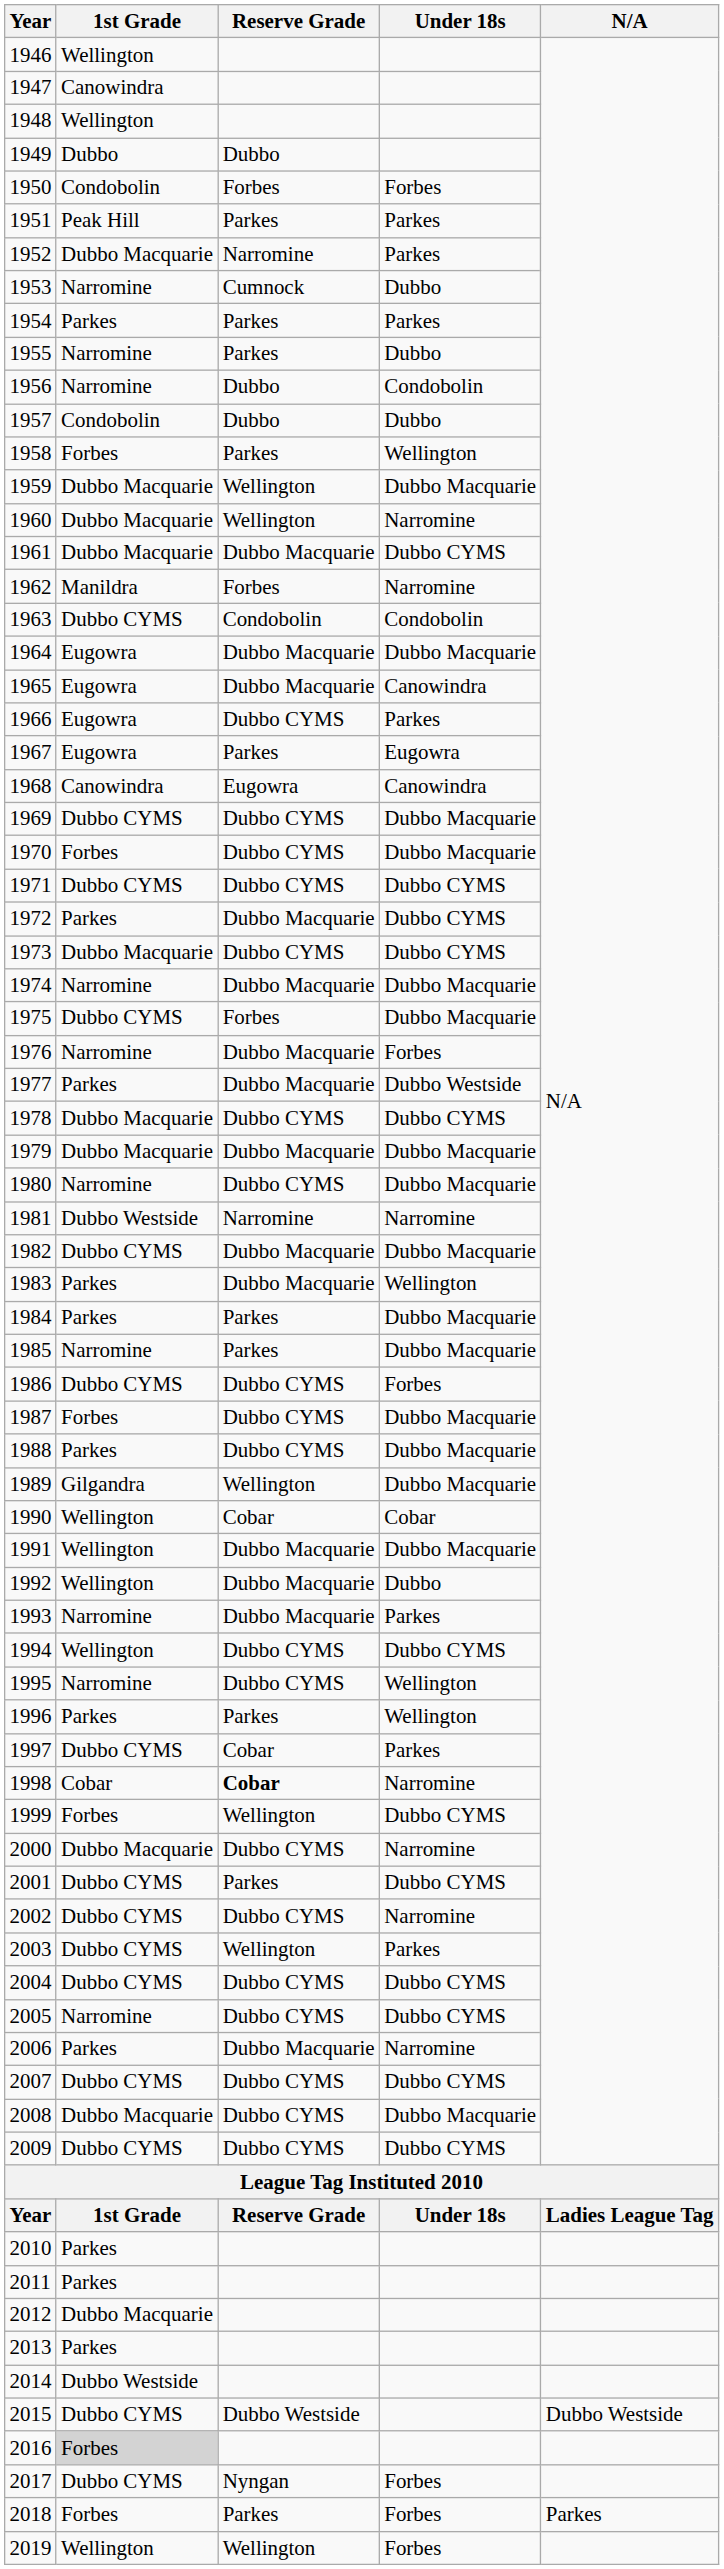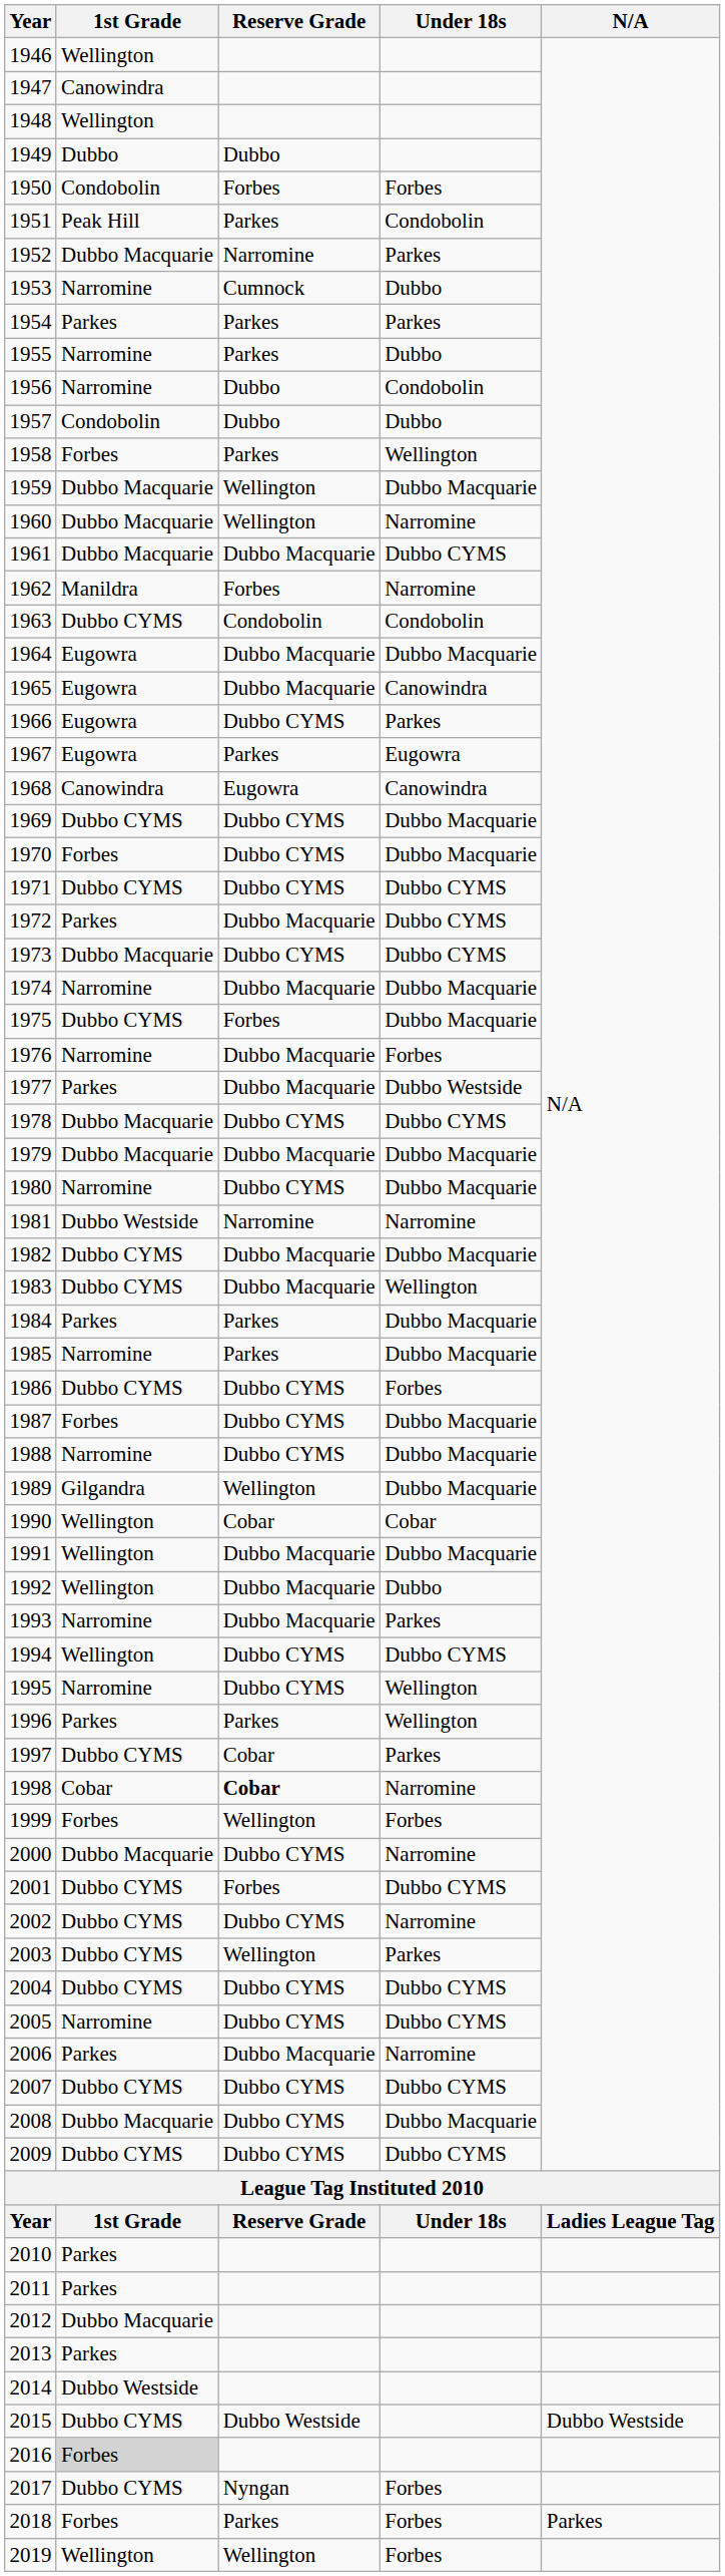 <table class="wikitable">
 <tr>
 <th>Year</th>
 <th>1st Grade</th>
 <th>Reserve Grade</th>
 <th>Under 18s</th>
 <th>N/A</th>
 </tr>
 <tr>
 <td>1946</td>
 <td> Wellington</td>
 <td></td>
 <td></td>
 <td rowspan="64">N/A</td>
 </tr>
 <tr>
 <td>1947</td>
 <td> Canowindra</td>
 <td></td>
 <td></td>
 </tr>
 <tr>
 <td>1948</td>
 <td> Wellington</td>
 <td></td>
 <td></td>
 </tr>
 <tr>
 <td>1949</td>
 <td> Dubbo</td>
 <td> Dubbo</td>
 <td></td>
 </tr>
 <tr>
 <td>1950</td>
 <td> Condobolin</td>
 <td> Forbes</td>
 <td> Forbes</td>
 </tr>
 <tr>
 <td>1951</td>
 <td> Peak Hill</td>
 <td> Parkes</td>
-<td> Parkes</td>
+<td> Condobolin</td>
 </tr>
 <tr>
 <td>1952</td>
 <td> Dubbo Macquarie</td>
 <td> Narromine</td>
 <td> Parkes</td>
 </tr>
 <tr>
 <td>1953</td>
 <td> Narromine</td>
 <td> Cumnock</td>
 <td> Dubbo</td>
 </tr>
 <tr>
 <td>1954</td>
 <td> Parkes</td>
 <td> Parkes</td>
 <td> Parkes</td>
 </tr>
 <tr>
 <td>1955</td>
 <td> Narromine</td>
 <td> Parkes</td>
 <td> Dubbo</td>
 </tr>
 <tr>
 <td>1956</td>
 <td> Narromine</td>
 <td> Dubbo</td>
 <td> Condobolin</td>
 </tr>
 <tr>
 <td>1957</td>
 <td> Condobolin</td>
 <td> Dubbo</td>
 <td> Dubbo</td>
 </tr>
 <tr>
 <td>1958</td>
 <td> Forbes</td>
 <td> Parkes</td>
 <td> Wellington</td>
 </tr>
 <tr>
 <td>1959</td>
 <td> Dubbo Macquarie</td>
 <td> Wellington</td>
 <td> Dubbo Macquarie</td>
 </tr>
 <tr>
 <td>1960</td>
 <td> Dubbo Macquarie</td>
 <td> Wellington</td>
 <td> Narromine</td>
 </tr>
 <tr>
 <td>1961</td>
 <td> Dubbo Macquarie</td>
 <td> Dubbo Macquarie</td>
 <td> Dubbo CYMS</td>
 </tr>
 <tr>
 <td>1962</td>
 <td> Manildra</td>
 <td> Forbes</td>
 <td> Narromine</td>
 </tr>
 <tr>
 <td>1963</td>
 <td> Dubbo CYMS</td>
 <td> Condobolin</td>
 <td> Condobolin</td>
 </tr>
 <tr>
 <td>1964</td>
 <td> Eugowra</td>
 <td> Dubbo Macquarie</td>
 <td> Dubbo Macquarie</td>
 </tr>
 <tr>
 <td>1965</td>
 <td> Eugowra</td>
 <td> Dubbo Macquarie</td>
 <td> Canowindra</td>
 </tr>
 <tr>
 <td>1966</td>
 <td> Eugowra</td>
 <td> Dubbo CYMS</td>
 <td> Parkes</td>
 </tr>
 <tr>
 <td>1967</td>
 <td> Eugowra</td>
 <td> Parkes</td>
 <td> Eugowra</td>
 </tr>
 <tr>
 <td>1968</td>
 <td> Canowindra</td>
 <td> Eugowra</td>
 <td> Canowindra</td>
 </tr>
 <tr>
 <td>1969</td>
 <td> Dubbo CYMS</td>
 <td> Dubbo CYMS</td>
 <td> Dubbo Macquarie</td>
 </tr>
 <tr>
 <td>1970</td>
 <td> Forbes</td>
 <td> Dubbo CYMS</td>
 <td> Dubbo Macquarie</td>
 </tr>
 <tr>
 <td>1971</td>
 <td> Dubbo CYMS</td>
 <td> Dubbo CYMS</td>
 <td> Dubbo CYMS</td>
 </tr>
 <tr>
 <td>1972</td>
 <td> Parkes</td>
 <td> Dubbo Macquarie</td>
 <td> Dubbo CYMS</td>
 </tr>
 <tr>
 <td>1973</td>
 <td> Dubbo Macquarie</td>
 <td> Dubbo CYMS</td>
 <td> Dubbo CYMS</td>
 </tr>
 <tr>
 <td>1974</td>
 <td> Narromine</td>
 <td> Dubbo Macquarie</td>
 <td> Dubbo Macquarie</td>
 </tr>
 <tr>
 <td>1975</td>
 <td> Dubbo CYMS</td>
 <td> Forbes</td>
 <td> Dubbo Macquarie</td>
 </tr>
 <tr>
 <td>1976</td>
 <td> Narromine</td>
 <td> Dubbo Macquarie</td>
 <td> Forbes</td>
 </tr>
 <tr>
 <td>1977</td>
 <td> Parkes</td>
 <td> Dubbo Macquarie</td>
 <td> Dubbo Westside</td>
 </tr>
 <tr>
 <td>1978</td>
 <td> Dubbo Macquarie</td>
 <td> Dubbo CYMS</td>
 <td> Dubbo CYMS</td>
 </tr>
 <tr>
 <td>1979</td>
 <td> Dubbo Macquarie</td>
 <td> Dubbo Macquarie</td>
 <td> Dubbo Macquarie</td>
 </tr>
 <tr>
 <td>1980</td>
 <td> Narromine</td>
 <td> Dubbo CYMS</td>
 <td> Dubbo Macquarie</td>
 </tr>
 <tr>
 <td>1981</td>
 <td> Dubbo Westside</td>
 <td> Narromine</td>
 <td> Narromine</td>
 </tr>
 <tr>
 <td>1982</td>
 <td> Dubbo CYMS</td>
 <td> Dubbo Macquarie</td>
 <td> Dubbo Macquarie</td>
 </tr>
 <tr>
 <td>1983</td>
-<td> Parkes</td>
+<td> Dubbo CYMS</td>
 <td> Dubbo Macquarie</td>
 <td> Wellington</td>
 </tr>
 <tr>
 <td>1984</td>
 <td> Parkes</td>
 <td> Parkes</td>
 <td> Dubbo Macquarie</td>
 </tr>
 <tr>
 <td>1985</td>
 <td> Narromine</td>
 <td> Parkes</td>
 <td> Dubbo Macquarie</td>
 </tr>
 <tr>
 <td>1986</td>
 <td> Dubbo CYMS</td>
 <td> Dubbo CYMS</td>
 <td> Forbes</td>
 </tr>
 <tr>
 <td>1987</td>
 <td> Forbes</td>
 <td> Dubbo CYMS</td>
 <td> Dubbo Macquarie</td>
 </tr>
 <tr>
 <td>1988</td>
-<td> Parkes</td>
+<td> Narromine</td>
 <td> Dubbo CYMS</td>
 <td> Dubbo Macquarie</td>
 </tr>
 <tr>
 <td>1989</td>
 <td> Gilgandra</td>
 <td> Wellington</td>
 <td> Dubbo Macquarie</td>
 </tr>
 <tr>
 <td>1990</td>
 <td> Wellington</td>
 <td> Cobar</td>
 <td> Cobar</td>
 </tr>
 <tr>
 <td>1991</td>
 <td> Wellington</td>
 <td> Dubbo Macquarie</td>
 <td> Dubbo Macquarie</td>
 </tr>
 <tr>
 <td>1992</td>
 <td> Wellington</td>
 <td> Dubbo Macquarie</td>
 <td> Dubbo</td>
 </tr>
 <tr>
 <td>1993</td>
 <td> Narromine</td>
 <td> Dubbo Macquarie</td>
 <td> Parkes</td>
 </tr>
 <tr>
 <td>1994</td>
 <td> Wellington</td>
 <td> Dubbo CYMS</td>
 <td> Dubbo CYMS</td>
 </tr>
 <tr>
 <td>1995</td>
 <td> Narromine</td>
 <td> Dubbo CYMS</td>
 <td> Wellington</td>
 </tr>
 <tr>
 <td>1996</td>
 <td> Parkes</td>
 <td> Parkes</td>
 <td> Wellington</td>
 </tr>
 <tr>
 <td>1997</td>
 <td> Dubbo CYMS</td>
 <td> Cobar</td>
 <td> Parkes</td>
 </tr>
 <tr>
 <td>1998</td>
 <td> Cobar</td>
 <td><strong> Cobar</strong></td>
 <td> Narromine</td>
 </tr>
 <tr>
 <td>1999</td>
 <td> Forbes</td>
 <td> Wellington</td>
-<td> Dubbo CYMS</td>
+<td> Forbes</td>
 </tr>
 <tr>
 <td>2000</td>
 <td> Dubbo Macquarie</td>
 <td> Dubbo CYMS</td>
 <td> Narromine</td>
 </tr>
 <tr>
 <td>2001</td>
 <td> Dubbo CYMS</td>
-<td> Parkes</td>
+<td> Forbes</td>
 <td> Dubbo CYMS</td>
 </tr>
 <tr>
 <td>2002</td>
 <td> Dubbo CYMS</td>
 <td> Dubbo CYMS</td>
 <td> Narromine</td>
 </tr>
 <tr>
 <td>2003</td>
 <td> Dubbo CYMS</td>
 <td> Wellington</td>
 <td> Parkes</td>
 </tr>
 <tr>
 <td>2004</td>
 <td> Dubbo CYMS</td>
 <td> Dubbo CYMS</td>
 <td> Dubbo CYMS</td>
 </tr>
 <tr>
 <td>2005</td>
 <td> Narromine</td>
 <td> Dubbo CYMS</td>
 <td> Dubbo CYMS</td>
 </tr>
 <tr>
 <td>2006</td>
 <td> Parkes</td>
 <td> Dubbo Macquarie</td>
 <td> Narromine</td>
 </tr>
 <tr>
 <td>2007</td>
 <td> Dubbo CYMS</td>
 <td> Dubbo CYMS</td>
 <td> Dubbo CYMS</td>
 </tr>
 <tr>
 <td>2008</td>
 <td> Dubbo Macquarie</td>
 <td> Dubbo CYMS</td>
 <td> Dubbo Macquarie</td>
 </tr>
 <tr>
 <td>2009</td>
 <td> Dubbo CYMS</td>
 <td> Dubbo CYMS</td>
 <td> Dubbo CYMS</td>
 </tr>
 <tr>
 <th colspan=5 align=center><strong>League Tag Instituted 2010</strong></th>
 </tr>
 <tr>
 <th>Year</th>
 <th>1st Grade</th>
 <th>Reserve Grade</th>
 <th>Under 18s</th>
 <th>Ladies League Tag</th>
 </tr>
 <tr>
 <td>2010</td>
 <td> Parkes</td>
 <td></td>
 <td></td>
 <td></td>
 </tr>
 <tr>
 <td>2011</td>
 <td> Parkes</td>
 <td></td>
 <td></td>
 <td></td>
 </tr>
 <tr>
 <td>2012</td>
 <td> Dubbo Macquarie</td>
 <td></td>
 <td></td>
 <td></td>
 </tr>
 <tr>
 <td>2013</td>
 <td> Parkes</td>
 <td></td>
 <td></td>
 <td></td>
 </tr>
 <tr>
 <td>2014</td>
 <td> Dubbo Westside</td>
 <td></td>
 <td></td>
 <td></td>
 </tr>
 <tr>
 <td>2015</td>
 <td> Dubbo CYMS</td>
 <td> Dubbo Westside</td>
 <td></td>
 <td> Dubbo Westside</td>
 </tr>
 <tr>
 <td>2016</td>
 <td style="background: lightgrey;"> Forbes</td>
 <td></td>
 <td></td>
 <td></td>
 </tr>
 <tr>
 <td>2017</td>
 <td> Dubbo CYMS</td>
 <td> Nyngan</td>
 <td> Forbes</td>
 <td></td>
 </tr>
 <tr>
 <td>2018</td>
 <td> Forbes</td>
 <td> Parkes</td>
 <td> Forbes</td>
 <td> Parkes</td>
 </tr>
 <tr>
 <td>2019</td>
 <td> Wellington</td>
 <td> Wellington</td>
 <td> Forbes</td>
 <td></td>
 </tr>
 </table>
